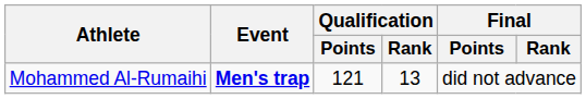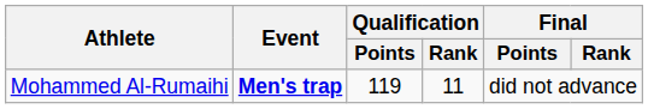 <table class="wikitable" style="font-size:90%">
 <tr>
 <th rowspan="2">Athlete</th>
 <th rowspan="2">Event</th>
 <th colspan=2>Qualification</th>
 <th colspan=2>Final</th>
 </tr>
 <tr style="font-size:95%">
 <th>Points</th>
 <th>Rank</th>
 <th>Points</th>
 <th>Rank</th>
 </tr>
 <tr align=center>
 <td align=left><a href='#'>Mohammed Al-Rumaihi</a></td>
 <td align=left><strong><a href='#'>Men's trap</a></strong></td>
-<td>121</td>
-<td>13</td>
+<td>119</td>
+<td>11</td>
 <td colspan=2>did not advance</td>
 </tr>
 </table>
